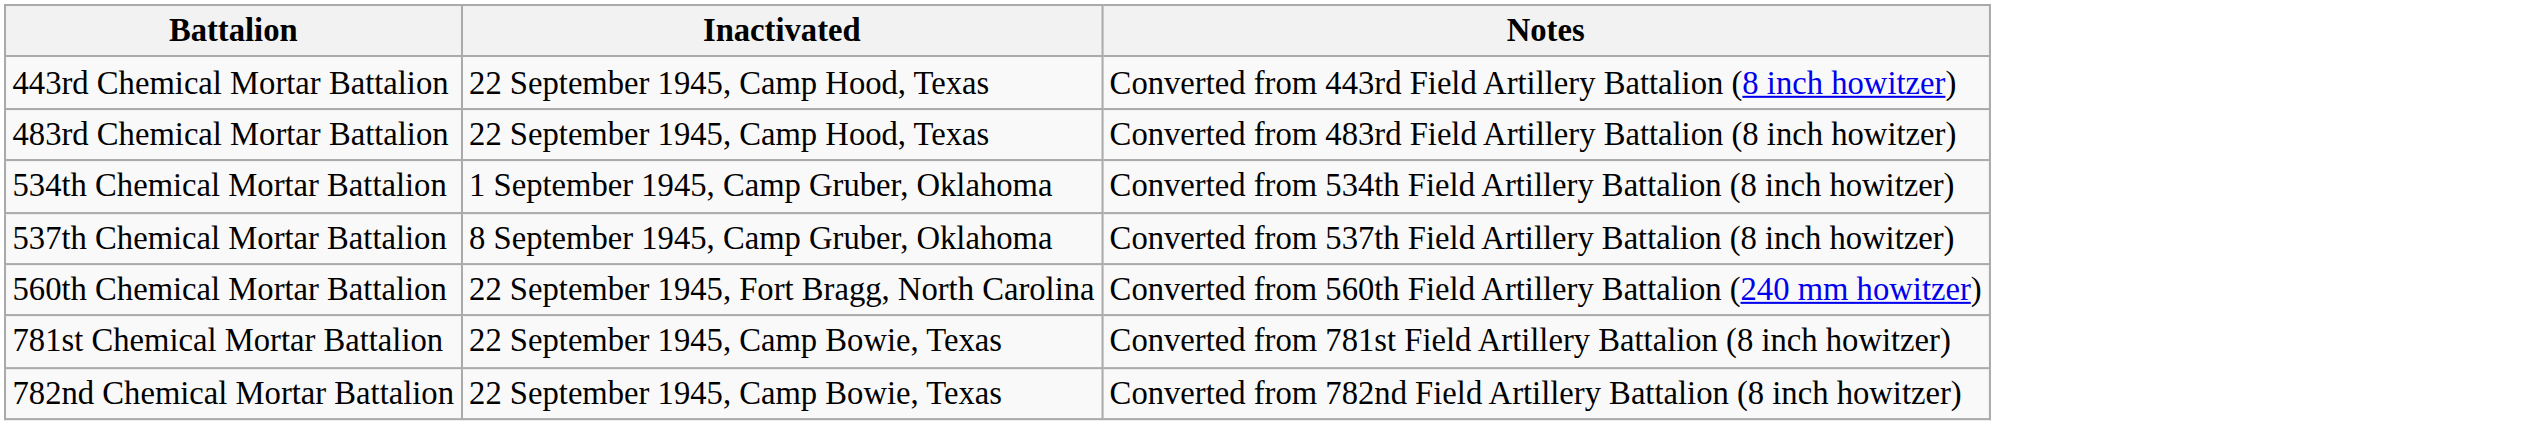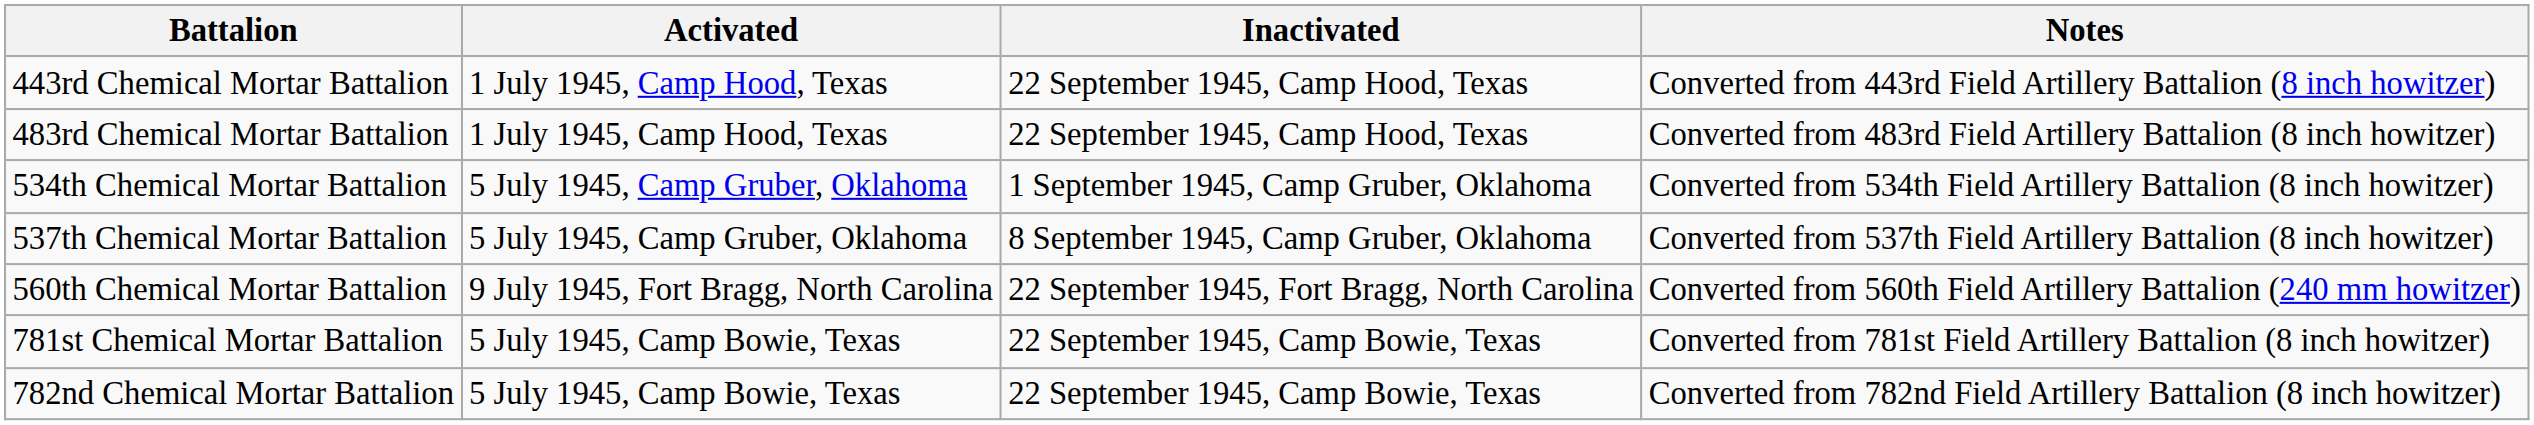 <table class="wikitable">
 <tr>
 <th>Battalion</th>
+<th>Activated</th>
 <th>Inactivated</th>
 <th>Notes</th>
 </tr>
 <tr>
 <td>443rd Chemical Mortar Battalion</td>
+<td>1 July 1945, <a href='#'>Camp Hood</a>, Texas</td>
 <td>22 September 1945, Camp Hood, Texas</td>
 <td>Converted from 443rd Field Artillery Battalion (<a href='#'>8 inch howitzer</a>)</td>
 </tr>
 <tr>
 <td>483rd Chemical Mortar Battalion</td>
+<td>1 July 1945, Camp Hood, Texas</td>
 <td>22 September 1945, Camp Hood, Texas</td>
 <td>Converted from 483rd Field Artillery Battalion (8 inch howitzer)</td>
 </tr>
 <tr>
 <td>534th Chemical Mortar Battalion</td>
+<td>5 July 1945, <a href='#'>Camp Gruber</a>, <a href='#'>Oklahoma</a></td>
 <td>1 September 1945, Camp Gruber, Oklahoma</td>
 <td>Converted from 534th Field Artillery Battalion (8 inch howitzer)</td>
 </tr>
 <tr>
 <td>537th Chemical Mortar Battalion</td>
+<td>5 July 1945, Camp Gruber, Oklahoma</td>
 <td>8 September 1945, Camp Gruber, Oklahoma</td>
 <td>Converted from 537th Field Artillery Battalion (8 inch howitzer)</td>
 </tr>
 <tr>
 <td>560th Chemical Mortar Battalion</td>
+<td>9 July 1945, Fort Bragg, North Carolina</td>
 <td>22 September 1945, Fort Bragg, North Carolina</td>
 <td>Converted from 560th Field Artillery Battalion (<a href='#'>240 mm howitzer</a>)</td>
 </tr>
 <tr>
 <td>781st Chemical Mortar Battalion</td>
+<td>5 July 1945, Camp Bowie, Texas</td>
 <td>22 September 1945, Camp Bowie, Texas</td>
 <td>Converted from 781st Field Artillery Battalion (8 inch howitzer)</td>
 </tr>
 <tr>
 <td>782nd Chemical Mortar Battalion</td>
+<td>5 July 1945, Camp Bowie, Texas</td>
 <td>22 September 1945, Camp Bowie, Texas</td>
 <td>Converted from 782nd Field Artillery Battalion (8 inch howitzer)</td>
 </tr>
 </table>
